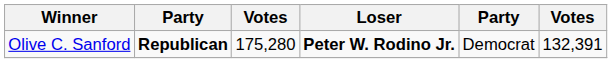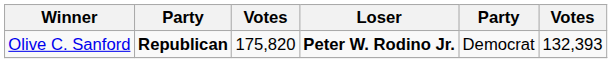 <table class="wikitable">
 <tr>
 <th>Winner</th>
 <th>Party</th>
 <th>Votes</th>
 <th>Loser</th>
 <th>Party</th>
 <th>Votes</th>
 </tr>
 <tr>
 <td><a href='#'>Olive C. Sanford</a></td>
 <td><strong>Republican</strong></td>
-<td>175,280</td>
+<td>175,820</td>
 <td><strong>Peter W. Rodino Jr.</strong></td>
 <td>Democrat</td>
-<td>132,391</td>
+<td>132,393</td>
 </tr>
 <tr>
 </tr>
 </table>
